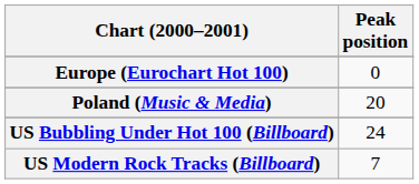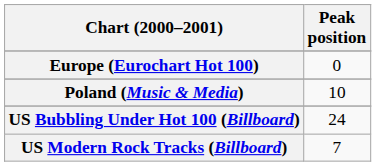 <table class="wikitable sortable plainrowheaders" style="text-align:center">
 <tr>
 <th scope="col">Chart (2000–2001)</th>
 <th scope="col">Peak<br>position</th>
 </tr>
 <tr>
 </tr>
 <tr>
 </tr>
 <tr>
 </tr>
 <tr>
 </tr>
 <tr>
 </tr>
 <tr>
 <th scope="row">Europe (<a href='#'>Eurochart Hot 100</a>)</th>
 <td>0</td>
 </tr>
 <tr>
 </tr>
 <tr>
 </tr>
 <tr>
 </tr>
 <tr>
 </tr>
 <tr>
 </tr>
 <tr>
 </tr>
 <tr>
 </tr>
 <tr>
 </tr>
 <tr>
 </tr>
 <tr>
 <th scope="row">Poland (<em><a href='#'>Music & Media</a></em>)</th>
-<td>20</td>
+<td>10</td>
 </tr>
 <tr>
 </tr>
 <tr>
 </tr>
 <tr>
 </tr>
 <tr>
 </tr>
 <tr>
 <th scope="row">US <a href='#'>Bubbling Under Hot 100</a> (<em><a href='#'>Billboard</a></em>)</th>
 <td>24</td>
 </tr>
 <tr>
 <th scope="row">US <a href='#'>Modern Rock Tracks</a> (<em><a href='#'>Billboard</a></em>)</th>
 <td>7</td>
 </tr>
 </table>
